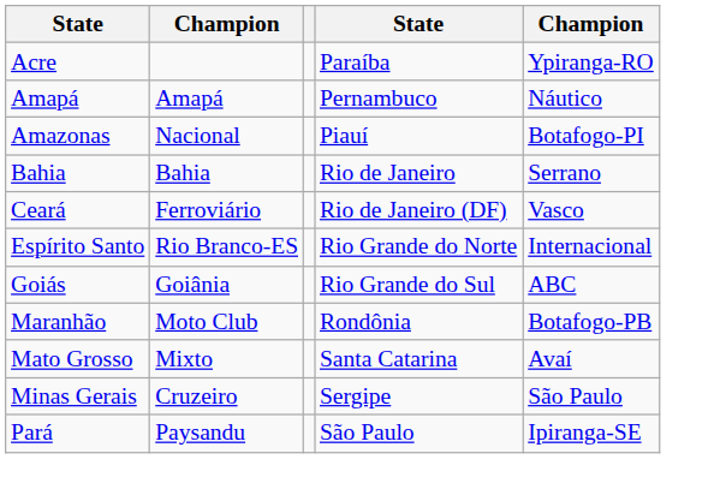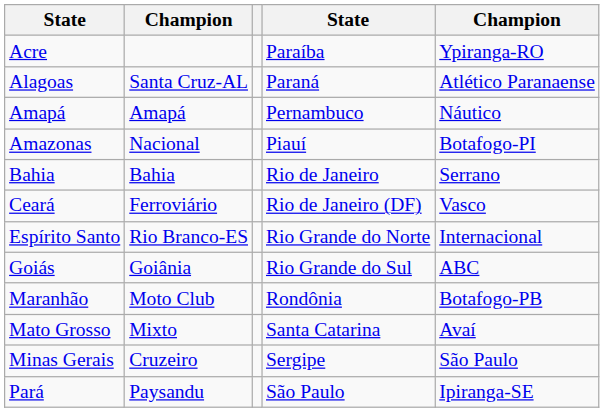 <table class="wikitable">
 <tr>
 <th>State</th>
 <th>Champion</th>
 <th></th>
 <th>State</th>
 <th>Champion</th>
 </tr>
 <tr>
 <td><a href='#'>Acre</a></td>
 <td></td>
 <td></td>
 <td><a href='#'>Paraíba</a></td>
 <td><a href='#'>Ypiranga-RO</a></td>
+</tr>
+<tr>
+<td><a href='#'>Alagoas</a></td>
+<td><a href='#'>Santa Cruz-AL</a></td>
+<td></td>
+<td><a href='#'>Paraná</a></td>
+<td><a href='#'>Atlético Paranaense</a></td>
 </tr>
 <tr>
 <td><a href='#'>Amapá</a></td>
 <td><a href='#'>Amapá</a></td>
 <td></td>
 <td><a href='#'>Pernambuco</a></td>
 <td><a href='#'>Náutico</a></td>
 </tr>
 <tr>
 <td><a href='#'>Amazonas</a></td>
 <td><a href='#'>Nacional</a></td>
 <td></td>
 <td><a href='#'>Piauí</a></td>
 <td><a href='#'>Botafogo-PI</a></td>
 </tr>
 <tr>
 <td><a href='#'>Bahia</a></td>
 <td><a href='#'>Bahia</a></td>
 <td></td>
 <td><a href='#'>Rio de Janeiro</a></td>
 <td><a href='#'>Serrano</a></td>
 </tr>
 <tr>
 <td><a href='#'>Ceará</a></td>
 <td><a href='#'>Ferroviário</a></td>
 <td></td>
 <td><a href='#'>Rio de Janeiro (DF)</a></td>
 <td><a href='#'>Vasco</a></td>
 </tr>
 <tr>
 <td><a href='#'>Espírito Santo</a></td>
 <td><a href='#'>Rio Branco-ES</a></td>
 <td></td>
 <td><a href='#'>Rio Grande do Norte</a></td>
 <td><a href='#'>Internacional</a></td>
 </tr>
 <tr>
 <td><a href='#'>Goiás</a></td>
 <td><a href='#'>Goiânia</a></td>
 <td></td>
 <td><a href='#'>Rio Grande do Sul</a></td>
 <td><a href='#'>ABC</a></td>
 </tr>
 <tr>
 <td><a href='#'>Maranhão</a></td>
 <td><a href='#'>Moto Club</a></td>
 <td></td>
 <td><a href='#'>Rondônia</a></td>
 <td><a href='#'>Botafogo-PB</a></td>
 </tr>
 <tr>
 <td><a href='#'>Mato Grosso</a></td>
 <td><a href='#'>Mixto</a></td>
 <td></td>
 <td><a href='#'>Santa Catarina</a></td>
 <td><a href='#'>Avaí</a></td>
 </tr>
 <tr>
 <td><a href='#'>Minas Gerais</a></td>
 <td><a href='#'>Cruzeiro</a></td>
 <td></td>
 <td><a href='#'>Sergipe</a></td>
 <td><a href='#'>São Paulo</a></td>
 </tr>
 <tr>
 <td><a href='#'>Pará</a></td>
 <td><a href='#'>Paysandu</a></td>
 <td></td>
 <td><a href='#'>São Paulo</a></td>
 <td><a href='#'>Ipiranga-SE</a></td>
 </tr>
 </table>
